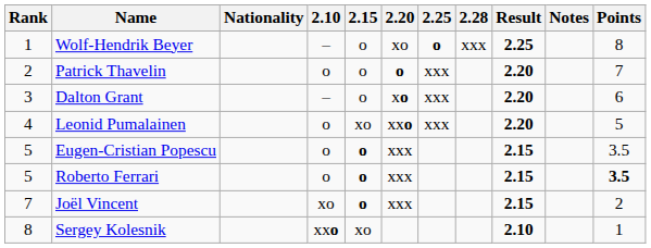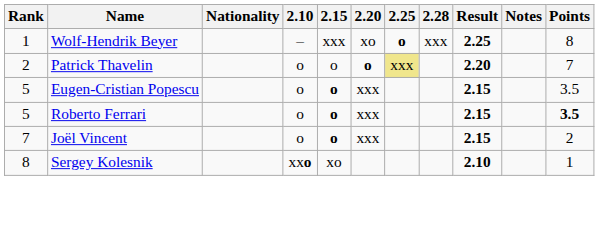 <table class="wikitable sortable" style="text-align:center">
 <tr>
 <th>Rank</th>
 <th>Name</th>
 <th>Nationality</th>
 <th>2.10</th>
 <th>2.15</th>
 <th>2.20</th>
 <th>2.25</th>
 <th>2.28</th>
 <th>Result</th>
 <th>Notes</th>
 <th>Points</th>
 </tr>
 <tr>
 <td>1</td>
 <td align=left><a href='#'>Wolf-Hendrik Beyer</a></td>
 <td align=left></td>
 <td>–</td>
-<td>o</td>
+<td>xxx</td>
 <td>xo</td>
 <td><strong>o</strong></td>
 <td>xxx</td>
 <td><strong>2.25</strong></td>
 <td></td>
 <td>8</td>
 </tr>
 <tr>
 <td>2</td>
 <td align=left><a href='#'>Patrick Thavelin</a></td>
 <td align=left></td>
 <td>o</td>
 <td>o</td>
 <td><strong>o</strong></td>
-<td>xxx</td>
+<td style="background: khaki;">xxx</td>
 <td></td>
 <td><strong>2.20</strong></td>
 <td></td>
 <td>7</td>
-</tr>
-<tr>
-<td>3</td>
-<td align=left><a href='#'>Dalton Grant</a></td>
-<td align=left></td>
-<td>–</td>
-<td>o</td>
-<td>x<strong>o</strong></td>
-<td>xxx</td>
-<td></td>
-<td><strong>2.20</strong></td>
-<td></td>
-<td>6</td>
-</tr>
-<tr>
-<td>4</td>
-<td align=left><a href='#'>Leonid Pumalainen</a></td>
-<td align=left></td>
-<td>o</td>
-<td>xo</td>
-<td>xx<strong>o</strong></td>
-<td>xxx</td>
-<td></td>
-<td><strong>2.20</strong></td>
-<td></td>
-<td>5</td>
 </tr>
 <tr>
 <td>5</td>
 <td align=left><a href='#'>Eugen-Cristian Popescu</a></td>
 <td align=left></td>
 <td>o</td>
 <td><strong>o</strong></td>
 <td>xxx</td>
 <td></td>
 <td></td>
 <td><strong>2.15</strong></td>
 <td></td>
 <td>3.5</td>
 </tr>
 <tr>
 <td>5</td>
 <td align=left><a href='#'>Roberto Ferrari</a></td>
 <td align=left></td>
 <td>o</td>
 <td><strong>o</strong></td>
 <td>xxx</td>
 <td></td>
 <td></td>
 <td><strong>2.15</strong></td>
 <td></td>
 <td><strong>3.5</strong></td>
 </tr>
 <tr>
 <td>7</td>
 <td align=left><a href='#'>Joël Vincent</a></td>
 <td align=left></td>
-<td>xo</td>
+<td>o</td>
 <td><strong>o</strong></td>
 <td>xxx</td>
 <td></td>
 <td></td>
 <td><strong>2.15</strong></td>
 <td></td>
 <td>2</td>
 </tr>
 <tr>
 <td>8</td>
 <td align=left><a href='#'>Sergey Kolesnik</a></td>
 <td align=left></td>
 <td>xx<strong>o</strong></td>
 <td>xo</td>
 <td></td>
 <td></td>
 <td></td>
 <td><strong>2.10</strong></td>
 <td></td>
 <td>1</td>
 </tr>
 </table>
